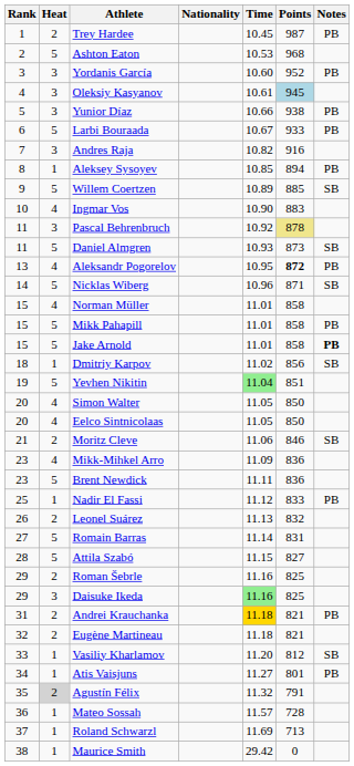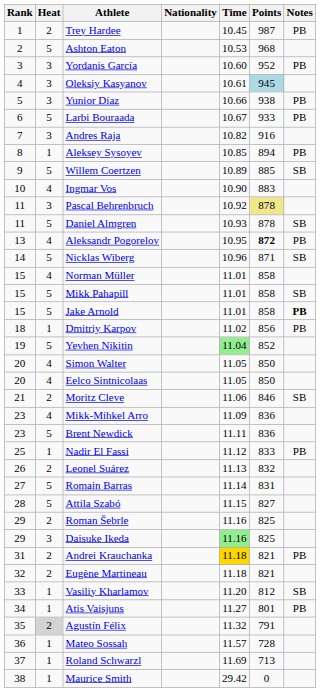 <table class="wikitable sortable" style="text-align:center">
 <tr>
 <th>Rank</th>
 <th>Heat</th>
 <th>Athlete</th>
 <th>Nationality</th>
 <th>Time</th>
 <th>Points</th>
 <th>Notes</th>
 </tr>
 <tr>
 <td>1</td>
 <td>2</td>
 <td align=left><a href='#'>Trey Hardee</a></td>
 <td align=left></td>
 <td>10.45</td>
 <td>987</td>
 <td>PB</td>
 </tr>
 <tr>
 <td>2</td>
 <td>5</td>
 <td align=left><a href='#'>Ashton Eaton</a></td>
 <td align=left></td>
 <td>10.53</td>
 <td>968</td>
 <td></td>
 </tr>
 <tr>
 <td>3</td>
 <td>3</td>
 <td align=left><a href='#'>Yordanis García</a></td>
 <td align=left></td>
 <td>10.60</td>
 <td>952</td>
 <td>PB</td>
 </tr>
 <tr>
 <td>4</td>
 <td>3</td>
 <td align=left><a href='#'>Oleksiy Kasyanov</a></td>
 <td align=left></td>
 <td>10.61</td>
 <td style="background: lightblue;">945</td>
 <td></td>
 </tr>
 <tr>
 <td>5</td>
 <td>3</td>
 <td align=left><a href='#'>Yunior Díaz</a></td>
 <td align=left></td>
 <td>10.66</td>
 <td>938</td>
 <td>PB</td>
 </tr>
 <tr>
 <td>6</td>
 <td>5</td>
 <td align=left><a href='#'>Larbi Bouraada</a></td>
 <td align=left></td>
 <td>10.67</td>
 <td>933</td>
 <td>PB</td>
 </tr>
 <tr>
 <td>7</td>
 <td>3</td>
 <td align=left><a href='#'>Andres Raja</a></td>
 <td align=left></td>
 <td>10.82</td>
 <td>916</td>
 <td></td>
 </tr>
 <tr>
 <td>8</td>
 <td>1</td>
 <td align=left><a href='#'>Aleksey Sysoyev</a></td>
 <td align=left></td>
 <td>10.85</td>
 <td>894</td>
 <td>PB</td>
 </tr>
 <tr>
 <td>9</td>
 <td>5</td>
 <td align=left><a href='#'>Willem Coertzen</a></td>
 <td align=left></td>
 <td>10.89</td>
 <td>885</td>
 <td>SB</td>
 </tr>
 <tr>
 <td>10</td>
 <td>4</td>
 <td align=left><a href='#'>Ingmar Vos</a></td>
 <td align=left></td>
 <td>10.90</td>
 <td>883</td>
 <td></td>
 </tr>
 <tr>
 <td>11</td>
 <td>3</td>
 <td align=left><a href='#'>Pascal Behrenbruch</a></td>
 <td align=left></td>
 <td>10.92</td>
 <td style="background: khaki;">878</td>
 <td></td>
 </tr>
 <tr>
 <td>11</td>
 <td>5</td>
 <td align=left><a href='#'>Daniel Almgren</a></td>
 <td align=left></td>
 <td>10.93</td>
-<td>873</td>
+<td>878</td>
 <td>SB</td>
 </tr>
 <tr>
 <td>13</td>
 <td>4</td>
 <td align=left><a href='#'>Aleksandr Pogorelov</a></td>
 <td align=left></td>
 <td>10.95</td>
 <td><strong>872</strong></td>
 <td>PB</td>
 </tr>
 <tr>
 <td>14</td>
 <td>5</td>
 <td align=left><a href='#'>Nicklas Wiberg</a></td>
 <td align=left></td>
 <td>10.96</td>
 <td>871</td>
 <td>SB</td>
 </tr>
 <tr>
 <td>15</td>
 <td>4</td>
 <td align=left><a href='#'>Norman Müller</a></td>
 <td align=left></td>
 <td>11.01</td>
 <td>858</td>
 <td></td>
 </tr>
 <tr>
 <td>15</td>
 <td>5</td>
 <td align=left><a href='#'>Mikk Pahapill</a></td>
 <td align=left></td>
 <td>11.01</td>
 <td>858</td>
-<td>PB</td>
+<td>SB</td>
 </tr>
 <tr>
 <td>15</td>
 <td>5</td>
 <td align=left><a href='#'>Jake Arnold</a></td>
 <td align=left></td>
 <td>11.01</td>
 <td>858</td>
 <td><strong>PB</strong></td>
 </tr>
 <tr>
 <td>18</td>
 <td>1</td>
 <td align=left><a href='#'>Dmitriy Karpov</a></td>
 <td align=left></td>
 <td>11.02</td>
 <td>856</td>
-<td>SB</td>
+<td>PB</td>
 </tr>
 <tr>
 <td>19</td>
 <td>5</td>
 <td align=left><a href='#'>Yevhen Nikitin</a></td>
 <td align=left></td>
 <td style="background: lightgreen;">11.04</td>
-<td>851</td>
+<td>852</td>
 <td></td>
 </tr>
 <tr>
 <td>20</td>
 <td>4</td>
 <td align=left><a href='#'>Simon Walter</a></td>
 <td align=left></td>
 <td>11.05</td>
 <td>850</td>
 <td></td>
 </tr>
 <tr>
 <td>20</td>
 <td>4</td>
 <td align=left><a href='#'>Eelco Sintnicolaas</a></td>
 <td align=left></td>
 <td>11.05</td>
 <td>850</td>
 <td></td>
 </tr>
 <tr>
 <td>21</td>
 <td>2</td>
 <td align=left><a href='#'>Moritz Cleve</a></td>
 <td align=left></td>
 <td>11.06</td>
 <td>846</td>
 <td>SB</td>
 </tr>
 <tr>
 <td>23</td>
 <td>4</td>
 <td align=left><a href='#'>Mikk-Mihkel Arro</a></td>
 <td align=left></td>
 <td>11.09</td>
 <td>836</td>
 <td></td>
 </tr>
 <tr>
 <td>23</td>
 <td>5</td>
 <td align=left><a href='#'>Brent Newdick</a></td>
 <td align=left></td>
 <td>11.11</td>
 <td>836</td>
 <td></td>
 </tr>
 <tr>
 <td>25</td>
 <td>1</td>
 <td align=left><a href='#'>Nadir El Fassi</a></td>
 <td align=left></td>
 <td>11.12</td>
 <td>833</td>
 <td>PB</td>
 </tr>
 <tr>
 <td>26</td>
 <td>2</td>
 <td align=left><a href='#'>Leonel Suárez</a></td>
 <td align=left></td>
 <td>11.13</td>
 <td>832</td>
 <td></td>
 </tr>
 <tr>
 <td>27</td>
 <td>5</td>
 <td align=left><a href='#'>Romain Barras</a></td>
 <td align=left></td>
 <td>11.14</td>
 <td>831</td>
 <td></td>
 </tr>
 <tr>
 <td>28</td>
 <td>5</td>
 <td align=left><a href='#'>Attila Szabó</a></td>
 <td align=left></td>
 <td>11.15</td>
 <td>827</td>
 <td></td>
 </tr>
 <tr>
 <td>29</td>
 <td>2</td>
 <td align=left><a href='#'>Roman Šebrle</a></td>
 <td align=left></td>
 <td>11.16</td>
 <td>825</td>
 <td></td>
 </tr>
 <tr>
 <td>29</td>
 <td>3</td>
 <td align=left><a href='#'>Daisuke Ikeda</a></td>
 <td align=left></td>
 <td style="background: lightgreen;">11.16</td>
 <td>825</td>
 <td></td>
 </tr>
 <tr>
 <td>31</td>
 <td>2</td>
 <td align=left><a href='#'>Andrei Krauchanka</a></td>
 <td align=left></td>
 <td style="background: gold;">11.18</td>
 <td>821</td>
 <td>PB</td>
 </tr>
 <tr>
 <td>32</td>
 <td>2</td>
 <td align=left><a href='#'>Eugène Martineau</a></td>
 <td align=left></td>
 <td>11.18</td>
 <td>821</td>
 <td></td>
 </tr>
 <tr>
 <td>33</td>
 <td>1</td>
 <td align=left><a href='#'>Vasiliy Kharlamov</a></td>
 <td align=left></td>
 <td>11.20</td>
 <td>812</td>
 <td>SB</td>
 </tr>
 <tr>
 <td>34</td>
 <td>1</td>
 <td align=left><a href='#'>Atis Vaisjuns</a></td>
 <td align=left></td>
 <td>11.27</td>
 <td>801</td>
 <td>PB</td>
 </tr>
 <tr>
 <td>35</td>
 <td style="background: lightgrey;">2</td>
 <td align=left><a href='#'>Agustín Félix</a></td>
 <td align=left></td>
 <td>11.32</td>
 <td>791</td>
 <td></td>
 </tr>
 <tr>
 <td>36</td>
 <td>1</td>
 <td align=left><a href='#'>Mateo Sossah</a></td>
 <td align=left></td>
 <td>11.57</td>
 <td>728</td>
 <td></td>
 </tr>
 <tr>
 <td>37</td>
 <td>1</td>
 <td align=left><a href='#'>Roland Schwarzl</a></td>
 <td align=left></td>
 <td>11.69</td>
 <td>713</td>
 <td></td>
 </tr>
 <tr>
 <td>38</td>
 <td>1</td>
 <td align=left><a href='#'>Maurice Smith</a></td>
 <td align=left></td>
 <td>29.42</td>
 <td>0</td>
 <td></td>
 </tr>
 </table>
